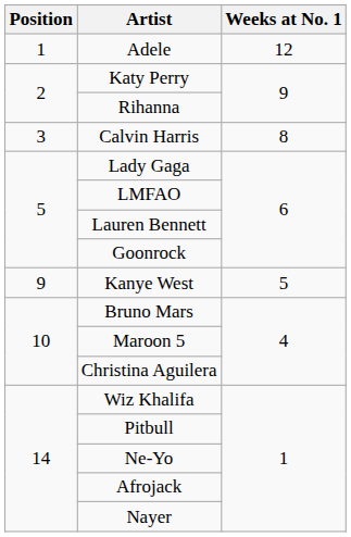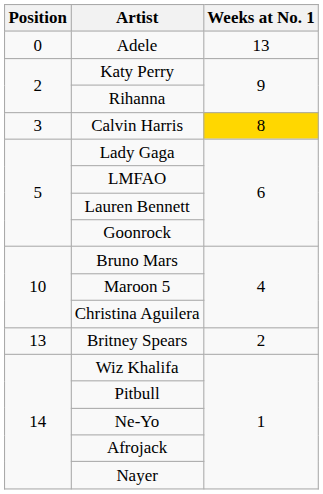 <table class="wikitable plainrowheaders" style="text-align:center;">
 <tr>
 <th>Position</th>
 <th>Artist</th>
 <th>Weeks at No. 1</th>
 </tr>
 <tr>
-<td>1</td>
+<td>0</td>
 <td>Adele</td>
-<td>12</td>
+<td>13</td>
 </tr>
 <tr>
 <td rowspan=2>2</td>
 <td>Katy Perry</td>
 <td rowspan=2>9</td>
 </tr>
 <tr>
 <td>Rihanna</td>
 </tr>
 <tr>
 <td>3</td>
 <td>Calvin Harris</td>
-<td>8</td>
+<td style="background: gold;">8</td>
 </tr>
 <tr>
 <td rowspan=4>5</td>
 <td>Lady Gaga</td>
 <td rowspan=4>6</td>
 </tr>
 <tr>
 <td>LMFAO</td>
 </tr>
 <tr>
 <td>Lauren Bennett</td>
 </tr>
 <tr>
 <td>Goonrock</td>
 </tr>
 <tr>
-<td>9</td>
-<td>Kanye West</td>
-<td>5</td>
-</tr>
-<tr>
 <td rowspan=3>10</td>
 <td>Bruno Mars</td>
 <td rowspan=3>4</td>
 </tr>
 <tr>
 <td>Maroon 5</td>
 </tr>
 <tr>
 <td>Christina Aguilera</td>
+</tr>
+<tr>
+<td>13</td>
+<td>Britney Spears</td>
+<td>2</td>
 </tr>
 <tr>
 <td rowspan=5>14</td>
 <td>Wiz Khalifa</td>
 <td rowspan=5>1</td>
 </tr>
 <tr>
 <td>Pitbull</td>
 </tr>
 <tr>
 <td>Ne-Yo</td>
 </tr>
 <tr>
 <td>Afrojack</td>
 </tr>
 <tr>
 <td>Nayer</td>
 </tr>
 </table>
